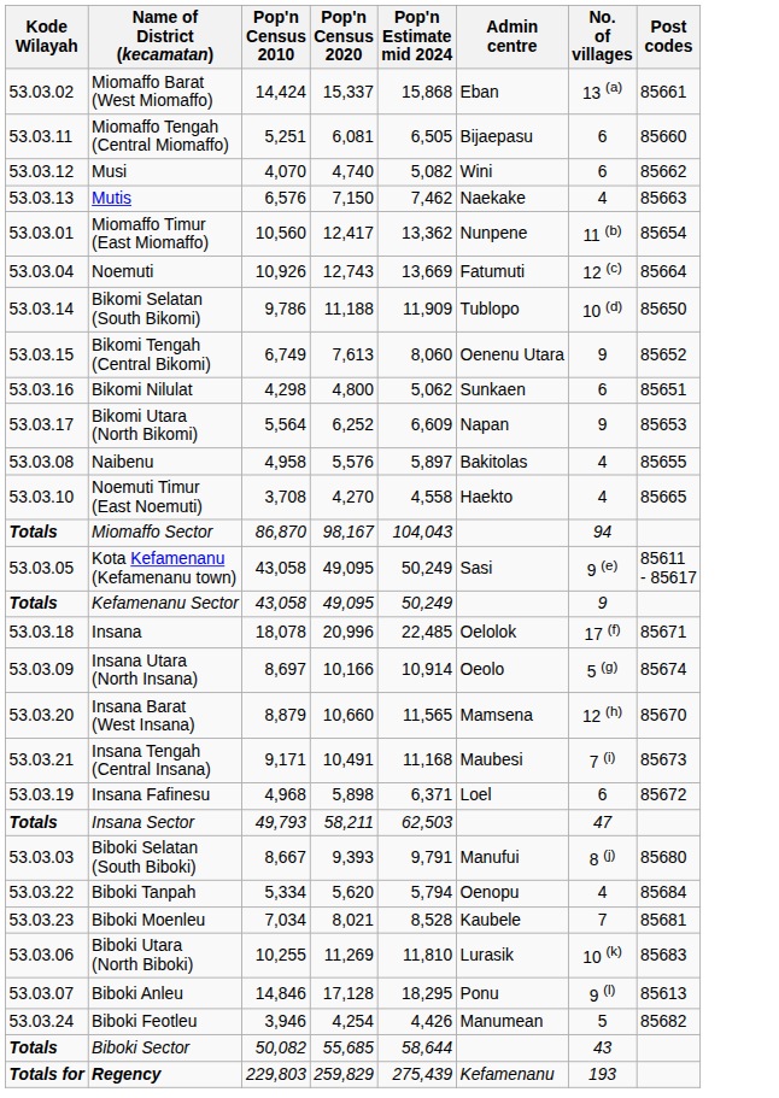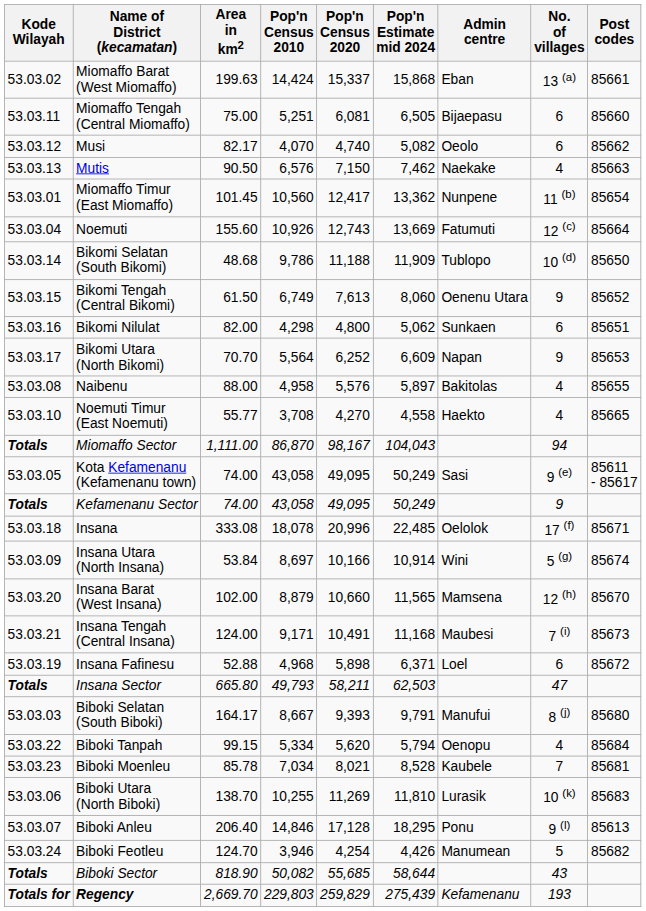 <table class="sortable wikitable">
 <tr>
 <th>Kode <br>Wilayah</th>
 <th>Name of<br>District<br>(<em>kecamatan</em>)</th>
+<th>Area <br>in <br>km<sup>2</sup></th>
 <th>Pop'n<br>Census<br>2010</th>
 <th>Pop'n<br>Census<br>2020</th>
 <th>Pop'n<br>Estimate<br>mid 2024</th>
 <th>Admin<br> centre</th>
 <th>No.<br>of<br> villages</th>
 <th>Post<br>codes</th>
 </tr>
 <tr>
 <td>53.03.02</td>
 <td>Miomaffo Barat  <br>(West Miomaffo)</td>
+<td align="right">199.63</td>
 <td align="right">14,424</td>
 <td align="right">15,337</td>
 <td align="right">15,868</td>
 <td>Eban</td>
 <td align="center">13 <sup>(a)</sup></td>
 <td>85661</td>
 </tr>
 <tr>
 <td>53.03.11</td>
 <td>Miomaffo Tengah  <br>(Central Miomaffo)</td>
+<td align="right">75.00</td>
 <td align="right">5,251</td>
 <td align="right">6,081</td>
 <td align="right">6,505</td>
 <td>Bijaepasu</td>
 <td align="center">6</td>
 <td>85660</td>
 </tr>
 <tr>
 <td>53.03.12</td>
 <td>Musi </td>
+<td align="right">82.17</td>
 <td align="right">4,070</td>
 <td align="right">4,740</td>
 <td align="right">5,082</td>
-<td>Wini</td>
+<td>Oeolo</td>
 <td align="center">6</td>
 <td>85662</td>
 </tr>
 <tr>
 <td>53.03.13</td>
 <td><a href='#'>Mutis</a></td>
+<td align="right">90.50</td>
 <td align="right">6,576</td>
 <td align="right">7,150</td>
 <td align="right">7,462</td>
 <td>Naekake</td>
 <td align="center">4</td>
 <td>85663</td>
 </tr>
 <tr>
 <td>53.03.01</td>
 <td>Miomaffo Timur  <br>(East Miomaffo)</td>
+<td align="right">101.45</td>
 <td align="right">10,560</td>
 <td align="right">12,417</td>
 <td align="right">13,362</td>
 <td>Nunpene</td>
 <td align="center">11 <sup>(b)</sup></td>
 <td>85654</td>
 </tr>
 <tr>
 <td>53.03.04</td>
 <td>Noemuti </td>
+<td align="right">155.60</td>
 <td align="right">10,926</td>
 <td align="right">12,743</td>
 <td align="right">13,669</td>
 <td>Fatumuti</td>
 <td align="center">12 <sup>(c)</sup></td>
 <td>85664</td>
 </tr>
 <tr>
 <td>53.03.14</td>
 <td>Bikomi Selatan  <br>(South Bikomi)</td>
+<td align="right">48.68</td>
 <td align="right">9,786</td>
 <td align="right">11,188</td>
 <td align="right">11,909</td>
 <td>Tublopo</td>
 <td align="center">10 <sup>(d)</sup></td>
 <td>85650</td>
 </tr>
 <tr>
 <td>53.03.15</td>
 <td>Bikomi Tengah  <br>(Central Bikomi)</td>
+<td align="right">61.50</td>
 <td align="right">6,749</td>
 <td align="right">7,613</td>
 <td align="right">8,060</td>
 <td>Oenenu Utara</td>
 <td align="center">9</td>
 <td>85652</td>
 </tr>
 <tr>
 <td>53.03.16</td>
 <td>Bikomi Nilulat </td>
+<td align="right">82.00</td>
 <td align="right">4,298</td>
 <td align="right">4,800</td>
 <td align="right">5,062</td>
 <td>Sunkaen</td>
 <td align="center">6</td>
 <td>85651</td>
 </tr>
 <tr>
 <td>53.03.17</td>
 <td>Bikomi Utara  <br>(North Bikomi)</td>
+<td align="right">70.70</td>
 <td align="right">5,564</td>
 <td align="right">6,252</td>
 <td align="right">6,609</td>
 <td>Napan</td>
 <td align="center">9</td>
 <td>85653</td>
 </tr>
 <tr>
 <td>53.03.08</td>
 <td>Naibenu </td>
+<td align="right">88.00</td>
 <td align="right">4,958</td>
 <td align="right">5,576</td>
 <td align="right">5,897</td>
 <td>Bakitolas</td>
 <td align="center">4</td>
 <td>85655</td>
 </tr>
 <tr>
 <td>53.03.10</td>
 <td>Noemuti Timur  <br>(East Noemuti)</td>
+<td align="right">55.77</td>
 <td align="right">3,708</td>
 <td align="right">4,270</td>
 <td align="right">4,558</td>
 <td>Haekto</td>
 <td align="center">4</td>
 <td>85665</td>
 </tr>
 <tr>
 <td><strong><em>Totals</em></strong></td>
 <td><em>Miomaffo Sector</em></td>
+<td align="right"><em>1,111.00</em></td>
 <td align="right"><em>86,870</em></td>
 <td align="right"><em> 98,167</em></td>
 <td align="right"><em>104,043</em></td>
 <td></td>
 <td align="center"><em>94</em></td>
 <td></td>
 </tr>
 <tr>
 <td>53.03.05</td>
 <td>Kota <a href='#'>Kefamenanu</a> <br>(Kefamenanu town)</td>
+<td align="right">74.00</td>
 <td align="right">43,058</td>
 <td align="right">49,095</td>
 <td align="right">50,249</td>
 <td>Sasi</td>
 <td align="center">9 <sup>(e)</sup></td>
 <td>85611<br>- 85617</td>
 </tr>
 <tr>
 <td><strong><em>Totals</em></strong></td>
 <td><em>Kefamenanu Sector</em></td>
+<td align="right"><em>74.00</em></td>
 <td align="right"><em>43,058</em></td>
 <td align="right"><em>49,095</em></td>
 <td align="right"><em>50,249</em></td>
 <td></td>
 <td align="center"><em>9</em></td>
 <td></td>
 </tr>
 <tr>
 <td>53.03.18</td>
 <td>Insana </td>
+<td align="right">333.08</td>
 <td align="right">18,078</td>
 <td align="right">20,996</td>
 <td align="right">22,485</td>
 <td>Oelolok</td>
 <td align="center">17 <sup>(f)</sup></td>
 <td>85671</td>
 </tr>
 <tr>
 <td>53.03.09</td>
 <td>Insana Utara  <br>(North Insana)</td>
+<td align="right">53.84</td>
 <td align="right">8,697</td>
 <td align="right">10,166</td>
 <td align="right">10,914</td>
-<td>Oeolo</td>
+<td>Wini</td>
 <td align="center">5 <sup>(g)</sup></td>
 <td>85674</td>
 </tr>
 <tr>
 <td>53.03.20</td>
 <td>Insana Barat  <br>(West Insana)</td>
+<td align="right">102.00</td>
 <td align="right">8,879</td>
 <td align="right">10,660</td>
 <td align="right">11,565</td>
 <td>Mamsena</td>
 <td align="center">12 <sup>(h)</sup></td>
 <td>85670</td>
 </tr>
 <tr>
 <td>53.03.21</td>
 <td>Insana Tengah  <br>(Central Insana)</td>
+<td align="right">124.00</td>
 <td align="right">9,171</td>
 <td align="right">10,491</td>
 <td align="right">11,168</td>
 <td>Maubesi</td>
 <td align="center">7 <sup>(i)</sup></td>
 <td>85673</td>
 </tr>
 <tr>
 <td>53.03.19</td>
 <td>Insana Fafinesu </td>
+<td align="right">52.88</td>
 <td align="right">4,968</td>
 <td align="right">5,898</td>
 <td align="right">6,371</td>
 <td>Loel</td>
 <td align="center">6</td>
 <td>85672</td>
 </tr>
 <tr>
 <td><strong><em>Totals</em></strong></td>
 <td><em>Insana Sector</em></td>
+<td align="right"><em>665.80</em></td>
 <td align="right"><em>49,793</em></td>
 <td align="right"><em>58,211</em></td>
 <td align="right"><em>62,503</em></td>
 <td></td>
 <td align="center"><em>47</em></td>
 <td></td>
 </tr>
 <tr>
 <td>53.03.03</td>
 <td>Biboki Selatan  <br>(South Biboki)</td>
+<td align="right">164.17</td>
 <td align="right">8,667</td>
 <td align="right">9,393</td>
 <td align="right">9,791</td>
 <td>Manufui</td>
 <td align="center">8 <sup>(j)</sup></td>
 <td>85680</td>
 </tr>
 <tr>
 <td>53.03.22</td>
 <td>Biboki Tanpah </td>
+<td align="right">99.15</td>
 <td align="right">5,334</td>
 <td align="right">5,620</td>
 <td align="right">5,794</td>
 <td>Oenopu</td>
 <td align="center">4</td>
 <td>85684</td>
 </tr>
 <tr>
 <td>53.03.23</td>
 <td>Biboki Moenleu </td>
+<td align="right">85.78</td>
 <td align="right">7,034</td>
 <td align="right">8,021</td>
 <td align="right">8,528</td>
 <td>Kaubele</td>
 <td align="center">7</td>
 <td>85681</td>
 </tr>
 <tr>
 <td>53.03.06</td>
 <td>Biboki Utara  <br>(North Biboki)</td>
+<td align="right">138.70</td>
 <td align="right">10,255</td>
 <td align="right">11,269</td>
 <td align="right">11,810</td>
 <td>Lurasik</td>
 <td align="center">10 <sup>(k)</sup></td>
 <td>85683</td>
 </tr>
 <tr>
 <td>53.03.07</td>
 <td>Biboki Anleu </td>
+<td align="right">206.40</td>
 <td align="right">14,846</td>
 <td align="right">17,128</td>
 <td align="right">18,295</td>
 <td>Ponu</td>
 <td align="center">9 <sup>(l)</sup></td>
 <td>85613</td>
 </tr>
 <tr>
 <td>53.03.24</td>
 <td>Biboki Feotleu </td>
+<td align="right">124.70</td>
 <td align="right">3,946</td>
 <td align="right">4,254</td>
 <td align="right">4,426</td>
 <td>Manumean</td>
 <td align="center">5</td>
 <td>85682</td>
 </tr>
 <tr>
 <td><strong><em>Totals</em></strong></td>
 <td><em>Biboki Sector</em></td>
+<td align="right"><em>818.90</em></td>
 <td align="right"><em>50,082</em></td>
 <td align="right"><em>55,685</em></td>
 <td align="right"><em>58,644</em></td>
 <td></td>
 <td align="center"><em>43</em></td>
 <td></td>
 </tr>
 <tr>
 <td><strong><em>Totals  for</em></strong></td>
 <td><strong><em>Regency</em></strong></td>
+<td align="right"><em>2,669.70</em></td>
 <td align="right"><em>229,803</em></td>
 <td align="right"><em>259,829</em></td>
 <td align="right"><em>275,439</em></td>
 <td><em>Kefamenanu</em></td>
 <td align="center"><em>193</em></td>
 <td></td>
 </tr>
 </table>
